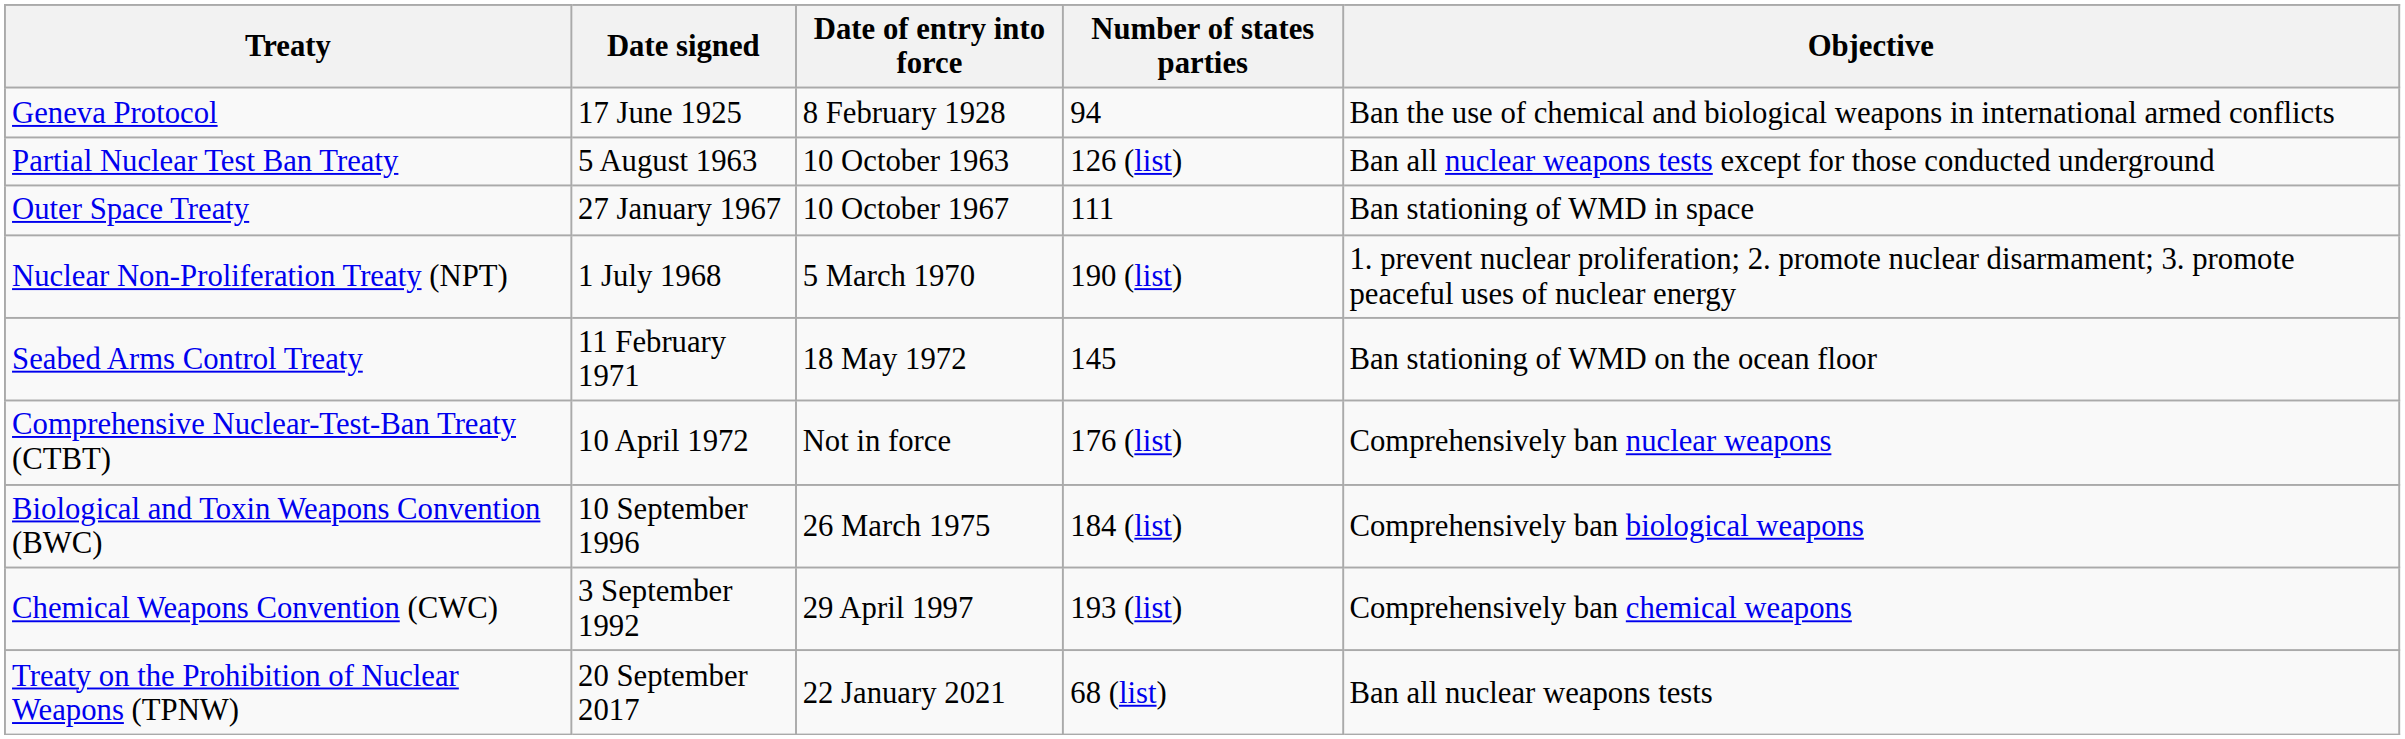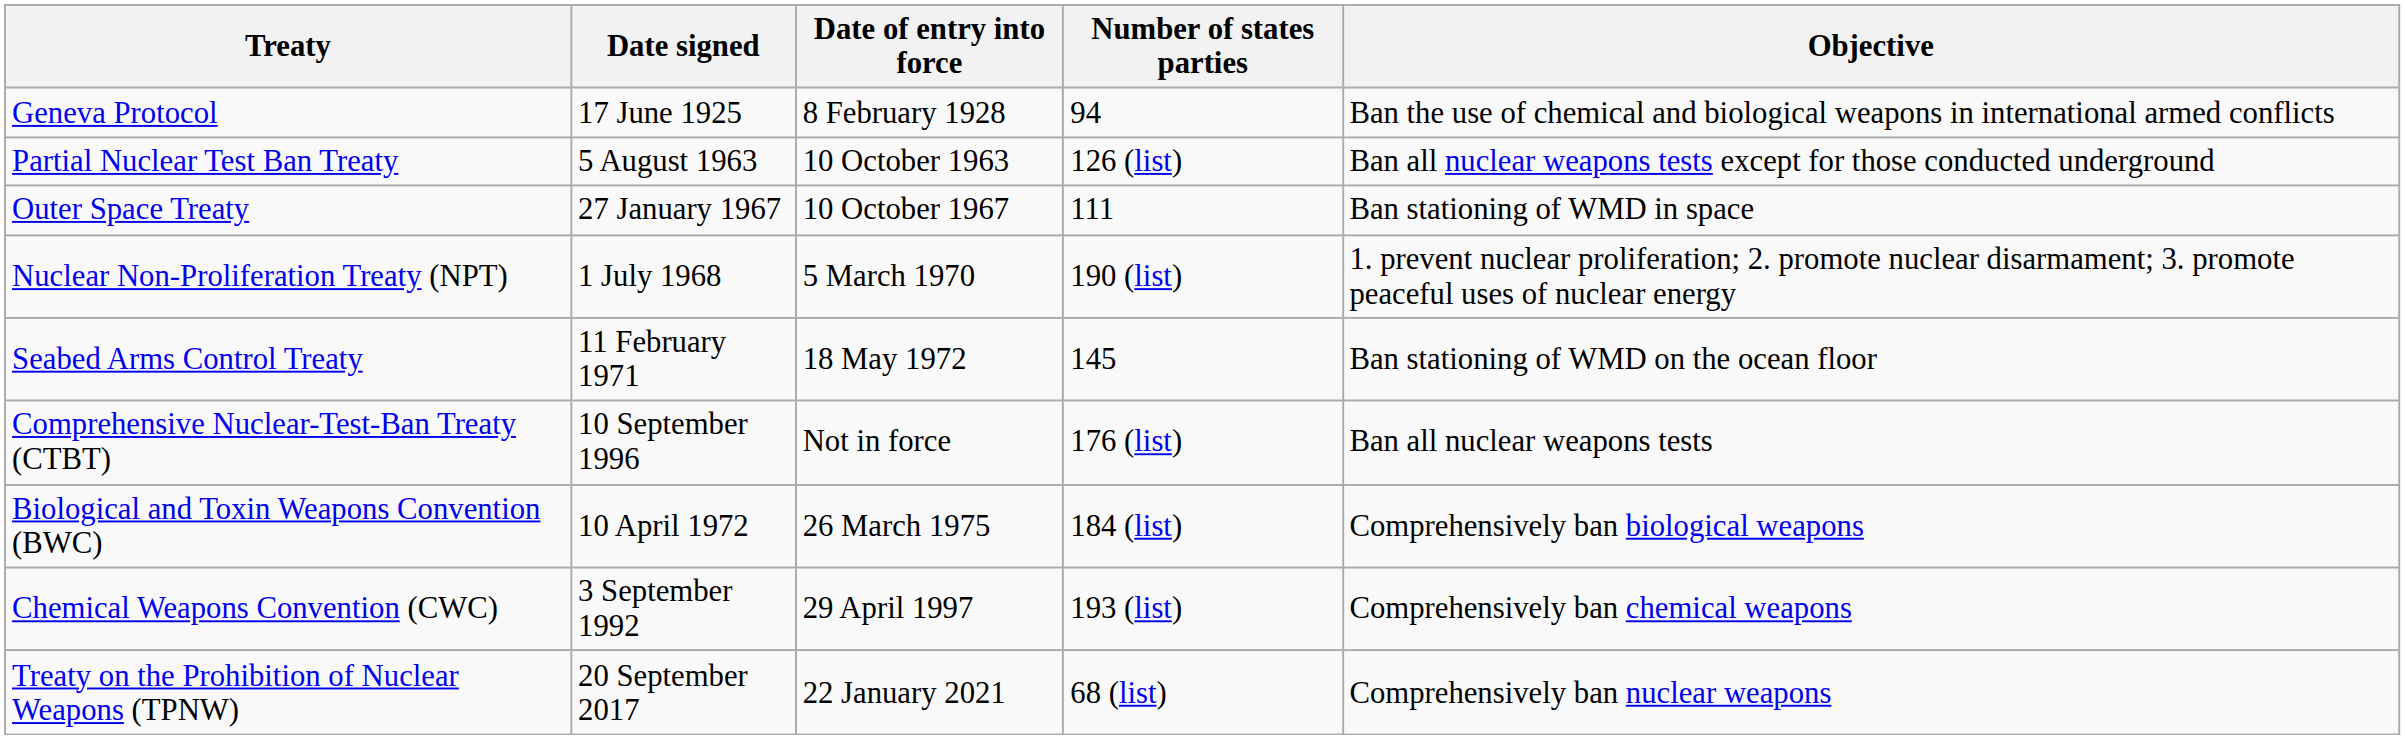 <table class="wikitable">
 <tr>
 <th>Treaty</th>
 <th>Date signed</th>
 <th>Date of entry into force</th>
 <th>Number of states parties</th>
 <th>Objective</th>
 </tr>
 <tr>
 <td><a href='#'>Geneva Protocol</a></td>
 <td>17 June 1925</td>
 <td>8 February 1928</td>
 <td>94</td>
 <td>Ban the use of chemical and biological weapons in international armed conflicts</td>
 </tr>
 <tr>
 <td><a href='#'>Partial Nuclear Test Ban Treaty</a></td>
 <td>5 August 1963</td>
 <td>10 October 1963</td>
 <td>126 (<a href='#'>list</a>)</td>
 <td>Ban all <a href='#'>nuclear weapons tests</a> except for those conducted underground</td>
 </tr>
 <tr>
 <td><a href='#'>Outer Space Treaty</a></td>
 <td>27 January 1967</td>
 <td>10 October 1967</td>
 <td>111</td>
 <td>Ban stationing of WMD in space</td>
 </tr>
 <tr>
 <td><a href='#'>Nuclear Non-Proliferation Treaty</a> (NPT)</td>
 <td>1 July 1968</td>
 <td>5 March 1970</td>
 <td>190 (<a href='#'>list</a>)</td>
 <td>1. prevent nuclear proliferation; 2. promote nuclear disarmament; 3. promote peaceful uses of nuclear energy</td>
 </tr>
 <tr>
 <td><a href='#'>Seabed Arms Control Treaty</a></td>
 <td>11 February 1971</td>
 <td>18 May 1972</td>
 <td>145</td>
 <td>Ban stationing of WMD on the ocean floor</td>
 </tr>
 <tr>
 <td><a href='#'>Comprehensive Nuclear-Test-Ban Treaty</a> (CTBT)</td>
-<td>10 April 1972</td>
+<td>10 September 1996</td>
 <td>Not in force</td>
 <td>176 (<a href='#'>list</a>)</td>
-<td>Comprehensively ban <a href='#'>nuclear weapons</a></td>
+<td>Ban all nuclear weapons tests</td>
 </tr>
 <tr>
 <td><a href='#'>Biological and Toxin Weapons Convention</a> (BWC)</td>
-<td>10 September 1996</td>
+<td>10 April 1972</td>
 <td>26 March 1975</td>
 <td>184 (<a href='#'>list</a>)</td>
 <td>Comprehensively ban <a href='#'>biological weapons</a></td>
 </tr>
 <tr>
 <td><a href='#'>Chemical Weapons Convention</a> (CWC)</td>
 <td>3 September 1992</td>
 <td>29 April 1997</td>
 <td>193 (<a href='#'>list</a>)</td>
 <td>Comprehensively ban <a href='#'>chemical weapons</a></td>
 </tr>
 <tr>
 <td><a href='#'>Treaty on the Prohibition of Nuclear Weapons</a> (TPNW)</td>
 <td>20 September 2017</td>
 <td>22 January 2021</td>
 <td>68 (<a href='#'>list</a>)</td>
-<td>Ban all nuclear weapons tests</td>
+<td>Comprehensively ban <a href='#'>nuclear weapons</a></td>
 </tr>
 </table>
